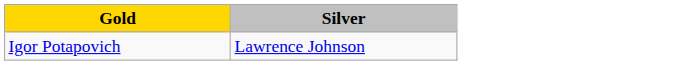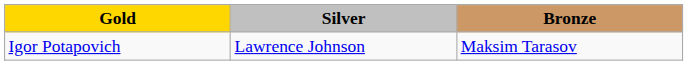 <table class="wikitable" style="text-align:left">
 <tr align="center">
 <td width=200 bgcolor=gold><strong>Gold</strong></td>
 <td width=200 bgcolor=silver><strong>Silver</strong></td>
+<td width=200 bgcolor=CC9966><strong>Bronze</strong></td>
 </tr>
 <tr>
 <td><a href='#'>Igor Potapovich</a><br><em></em></td>
 <td><a href='#'>Lawrence Johnson</a><br><em></em></td>
+<td><a href='#'>Maksim Tarasov</a><br><em></em></td>
 </tr>
 </table>
